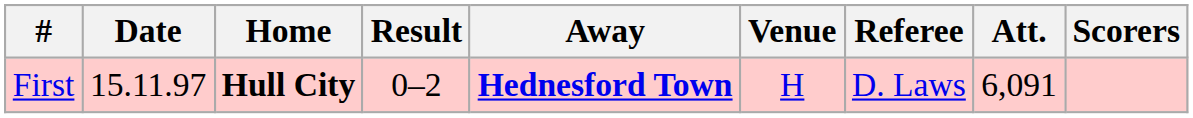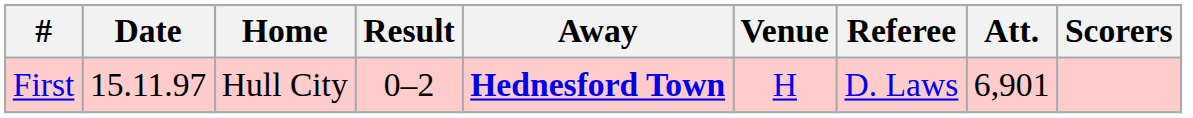 <table class="wikitable " style="font-size:100%; text-align:center">
 <tr>
 <th>#</th>
 <th>Date</th>
 <th>Home</th>
 <th>Result</th>
 <th>Away</th>
 <th>Venue</th>
 <th>Referee</th>
 <th>Att.</th>
 <th>Scorers</th>
 </tr>
 <tr style="background: #FFCCCC;">
 <td><a href='#'>First</a></td>
 <td>15.11.97</td>
-<td><strong>Hull City</strong></td>
+<td>Hull City</td>
 <td>0–2</td>
 <td><strong><a href='#'>Hednesford Town</a></strong></td>
 <td><a href='#'>H</a></td>
 <td><a href='#'>D. Laws</a></td>
-<td>6,091</td>
+<td>6,901</td>
 <td></td>
 </tr>
 </table>
